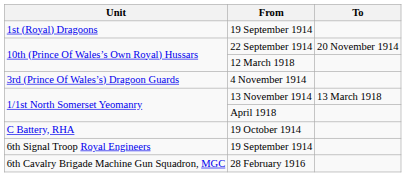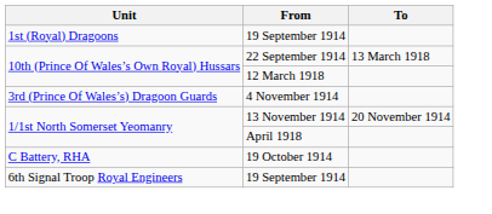 <table class="wikitable">
 <tr>
 <th>Unit</th>
 <th>From</th>
 <th>To</th>
 </tr>
 <tr>
 <td><a href='#'>1st (Royal) Dragoons</a></td>
 <td>19 September 1914</td>
 <td></td>
 </tr>
 <tr>
 <td rowspan=2><a href='#'>10th (Prince Of Wales’s Own Royal) Hussars</a></td>
 <td>22 September 1914</td>
-<td>20 November 1914</td>
+<td>13 March 1918</td>
 </tr>
 <tr>
 <td>12 March 1918</td>
 <td></td>
 </tr>
 <tr>
 <td><a href='#'>3rd (Prince Of Wales’s) Dragoon Guards</a></td>
 <td>4 November 1914</td>
 <td></td>
 </tr>
 <tr>
 <td rowspan=2><a href='#'>1/1st North Somerset Yeomanry</a></td>
 <td>13 November 1914</td>
-<td>13 March 1918</td>
+<td>20 November 1914</td>
 </tr>
 <tr>
 <td>April 1918</td>
 <td></td>
 </tr>
 <tr>
 <td><a href='#'>C Battery, RHA</a></td>
 <td>19 October 1914</td>
 <td></td>
 </tr>
 <tr>
 <td>6th Signal Troop <a href='#'>Royal Engineers</a></td>
 <td>19 September 1914</td>
 <td></td>
 </tr>
-<tr>
-<td>6th Cavalry Brigade Machine Gun Squadron, <a href='#'>MGC</a></td>
-<td>28 February 1916</td>
-<td></td>
-</tr>
 </table>
